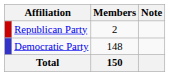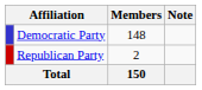 <table class="wikitable">
 <tr>
 <th colspan="2" align="center" valign="bottom">Affiliation</th>
 <th valign="bottom">Members</th>
 <th valign="bottom">Note</th>
+</tr>
+<tr>
+<td bgcolor="#3333CC"> </td>
+<td><a href='#'>Democratic Party</a></td>
+<td align="center">148</td>
+<td></td>
 </tr>
 <tr>
 <td bgcolor="#CC0000"> </td>
 <td><a href='#'>Republican Party</a></td>
 <td align="center">2</td>
 <td></td>
 </tr>
 <tr>
-<td bgcolor="#3333CC"> </td>
-<td><a href='#'>Democratic Party</a></td>
-<td align="center">148</td>
-<td></td>
-</tr>
-<tr>
 <th colspan="2" align="center"><strong>Total</strong></th>
 <th align="center"><strong>150</strong></th>
 <th></th>
 </tr>
 </table>
